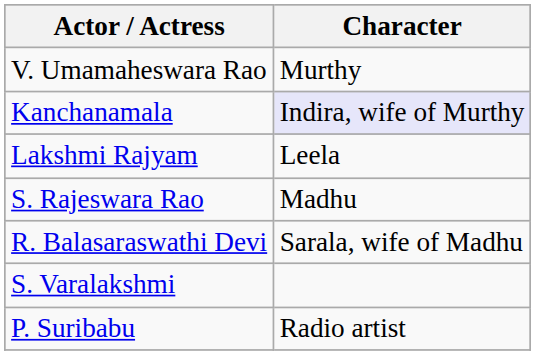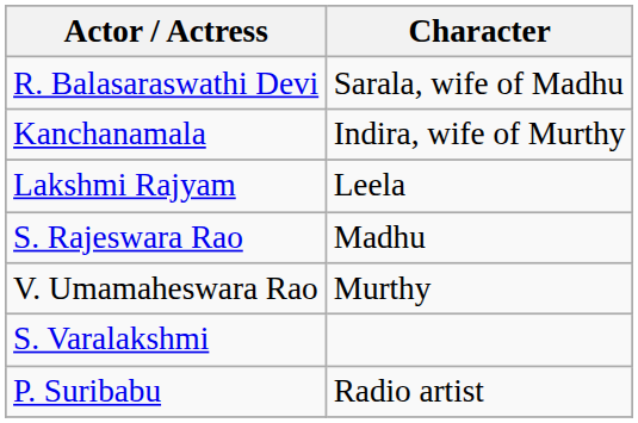 <table class="wikitable">
 <tr>
 <th>Actor / Actress</th>
 <th>Character</th>
 </tr>
 <tr>
-<td>V. Umamaheswara Rao</td>
-<td>Murthy</td>
+<td><a href='#'>R. Balasaraswathi Devi</a></td>
+<td>Sarala, wife of Madhu</td>
 </tr>
 <tr>
 <td><a href='#'>Kanchanamala</a></td>
-<td style="background: lavender;">Indira, wife of Murthy</td>
+<td>Indira, wife of Murthy</td>
 </tr>
 <tr>
 <td><a href='#'>Lakshmi Rajyam</a></td>
 <td>Leela</td>
 </tr>
 <tr>
 <td><a href='#'>S. Rajeswara Rao</a></td>
 <td>Madhu</td>
 </tr>
 <tr>
-<td><a href='#'>R. Balasaraswathi Devi</a></td>
-<td>Sarala, wife of Madhu</td>
+<td>V. Umamaheswara Rao</td>
+<td>Murthy</td>
 </tr>
 <tr>
 <td><a href='#'>S. Varalakshmi</a></td>
 <td></td>
 </tr>
 <tr>
 <td><a href='#'>P. Suribabu</a></td>
 <td>Radio artist</td>
 </tr>
 </table>
